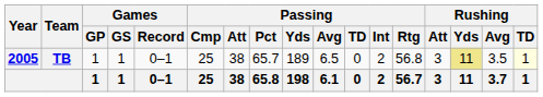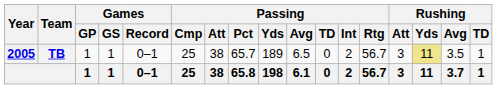 <table class="wikitable" style="text-align:center;">
 <tr>
 <th rowspan="2">Year</th>
 <th rowspan="2">Team</th>
 <th colspan="3">Games</th>
 <th colspan="8">Passing</th>
 <th colspan="4">Rushing</th>
 </tr>
 <tr>
 <th>GP</th>
 <th>GS</th>
 <th>Record</th>
 <th>Cmp</th>
 <th>Att</th>
 <th>Pct</th>
 <th>Yds</th>
 <th>Avg</th>
 <th>TD</th>
 <th>Int</th>
 <th>Rtg</th>
 <th>Att</th>
 <th>Yds</th>
 <th>Avg</th>
 <th>TD</th>
 </tr>
 <tr>
 <th><a href='#'>2005</a></th>
 <th><a href='#'>TB</a></th>
 <td>1</td>
 <td>1</td>
 <td>0–1</td>
 <td>25</td>
 <td>38</td>
 <td>65.7</td>
 <td>189</td>
 <td>6.5</td>
 <td>0</td>
 <td>2</td>
-<td>56.8</td>
+<td>56.7</td>
 <td>3</td>
 <td style="background: khaki;">11</td>
 <td>3.5</td>
-<td style="background: lightyellow;">1</td>
+<td>1</td>
 </tr>
 <tr>
 <th colspan="2"></th>
 <th>1</th>
 <th>1</th>
 <th>0–1</th>
 <th>25</th>
 <th>38</th>
 <th>65.8</th>
 <th>198</th>
 <th>6.1</th>
 <th>0</th>
 <th>2</th>
 <th>56.7</th>
 <th>3</th>
 <th>11</th>
 <th>3.7</th>
 <th>1</th>
 </tr>
 </table>
